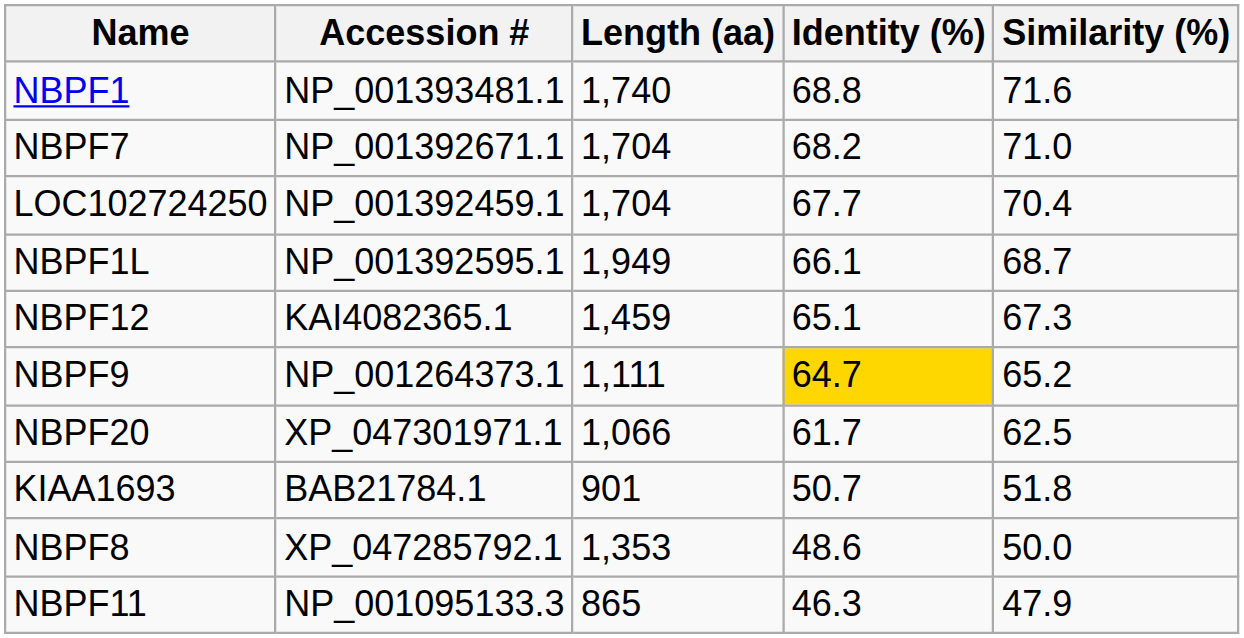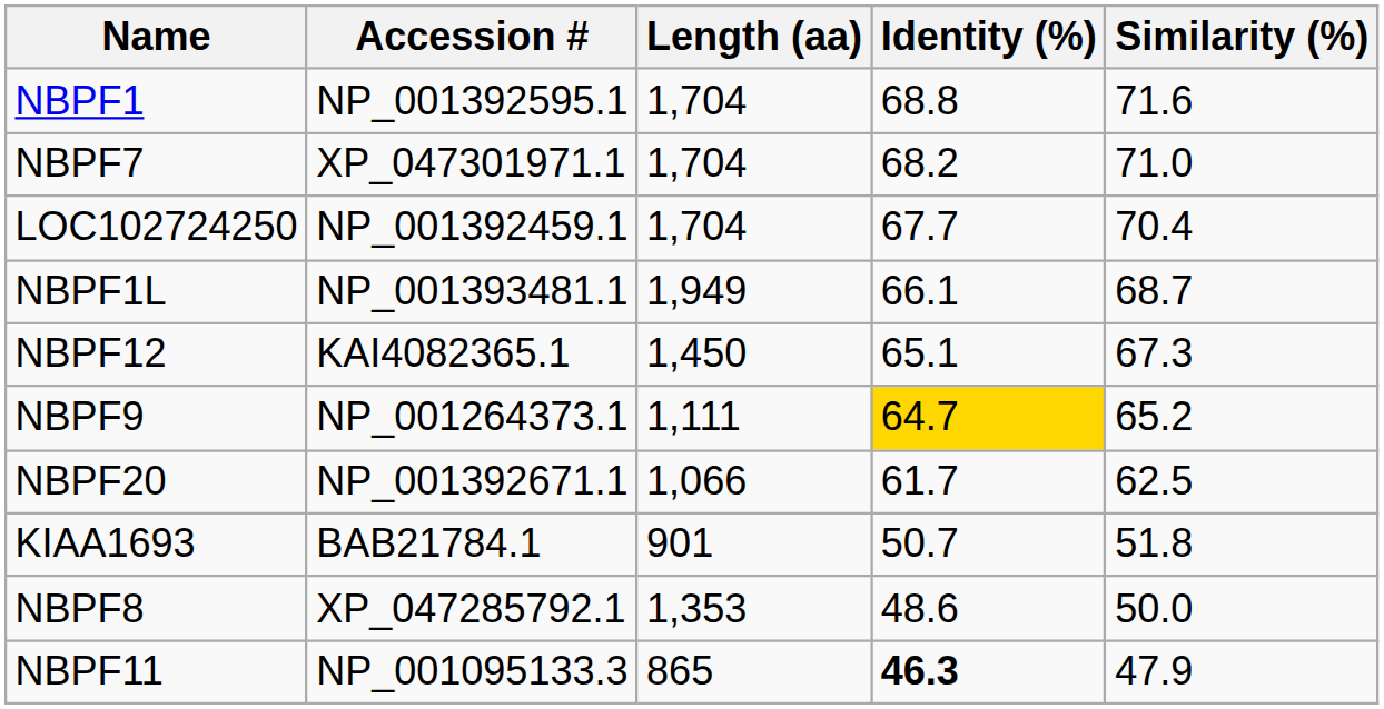 <table class="wikitable">
 <tr>
 <th>Name</th>
 <th>Accession #</th>
 <th>Length (aa)</th>
 <th>Identity (%)</th>
 <th>Similarity (%)</th>
 </tr>
 <tr>
 <td><a href='#'>NBPF1</a></td>
-<td>NP_001393481.1</td>
-<td>1,740</td>
+<td>NP_001392595.1</td>
+<td>1,704</td>
 <td>68.8</td>
 <td>71.6</td>
 </tr>
 <tr>
 <td>NBPF7</td>
-<td>NP_001392671.1</td>
+<td>XP_047301971.1</td>
 <td>1,704</td>
 <td>68.2</td>
 <td>71.0</td>
 </tr>
 <tr>
 <td>LOC102724250</td>
 <td>NP_001392459.1</td>
 <td>1,704</td>
 <td>67.7</td>
 <td>70.4</td>
 </tr>
 <tr>
 <td>NBPF1L</td>
-<td>NP_001392595.1</td>
+<td>NP_001393481.1</td>
 <td>1,949</td>
 <td>66.1</td>
 <td>68.7</td>
 </tr>
 <tr>
 <td>NBPF12</td>
 <td>KAI4082365.1</td>
-<td>1,459</td>
+<td>1,450</td>
 <td>65.1</td>
 <td>67.3</td>
 </tr>
 <tr>
 <td>NBPF9</td>
 <td>NP_001264373.1</td>
 <td>1,111</td>
 <td style="background: gold;">64.7</td>
 <td>65.2</td>
 </tr>
 <tr>
 <td>NBPF20</td>
-<td>XP_047301971.1</td>
+<td>NP_001392671.1</td>
 <td>1,066</td>
 <td>61.7</td>
 <td>62.5</td>
 </tr>
 <tr>
 <td>KIAA1693</td>
 <td>BAB21784.1</td>
 <td>901</td>
 <td>50.7</td>
 <td>51.8</td>
 </tr>
 <tr>
 <td>NBPF8</td>
 <td>XP_047285792.1</td>
 <td>1,353</td>
 <td>48.6</td>
 <td>50.0</td>
 </tr>
 <tr>
 <td>NBPF11</td>
 <td>NP_001095133.3</td>
 <td>865</td>
-<td>46.3</td>
+<td><strong>46.3</strong></td>
 <td>47.9</td>
 </tr>
 </table>
